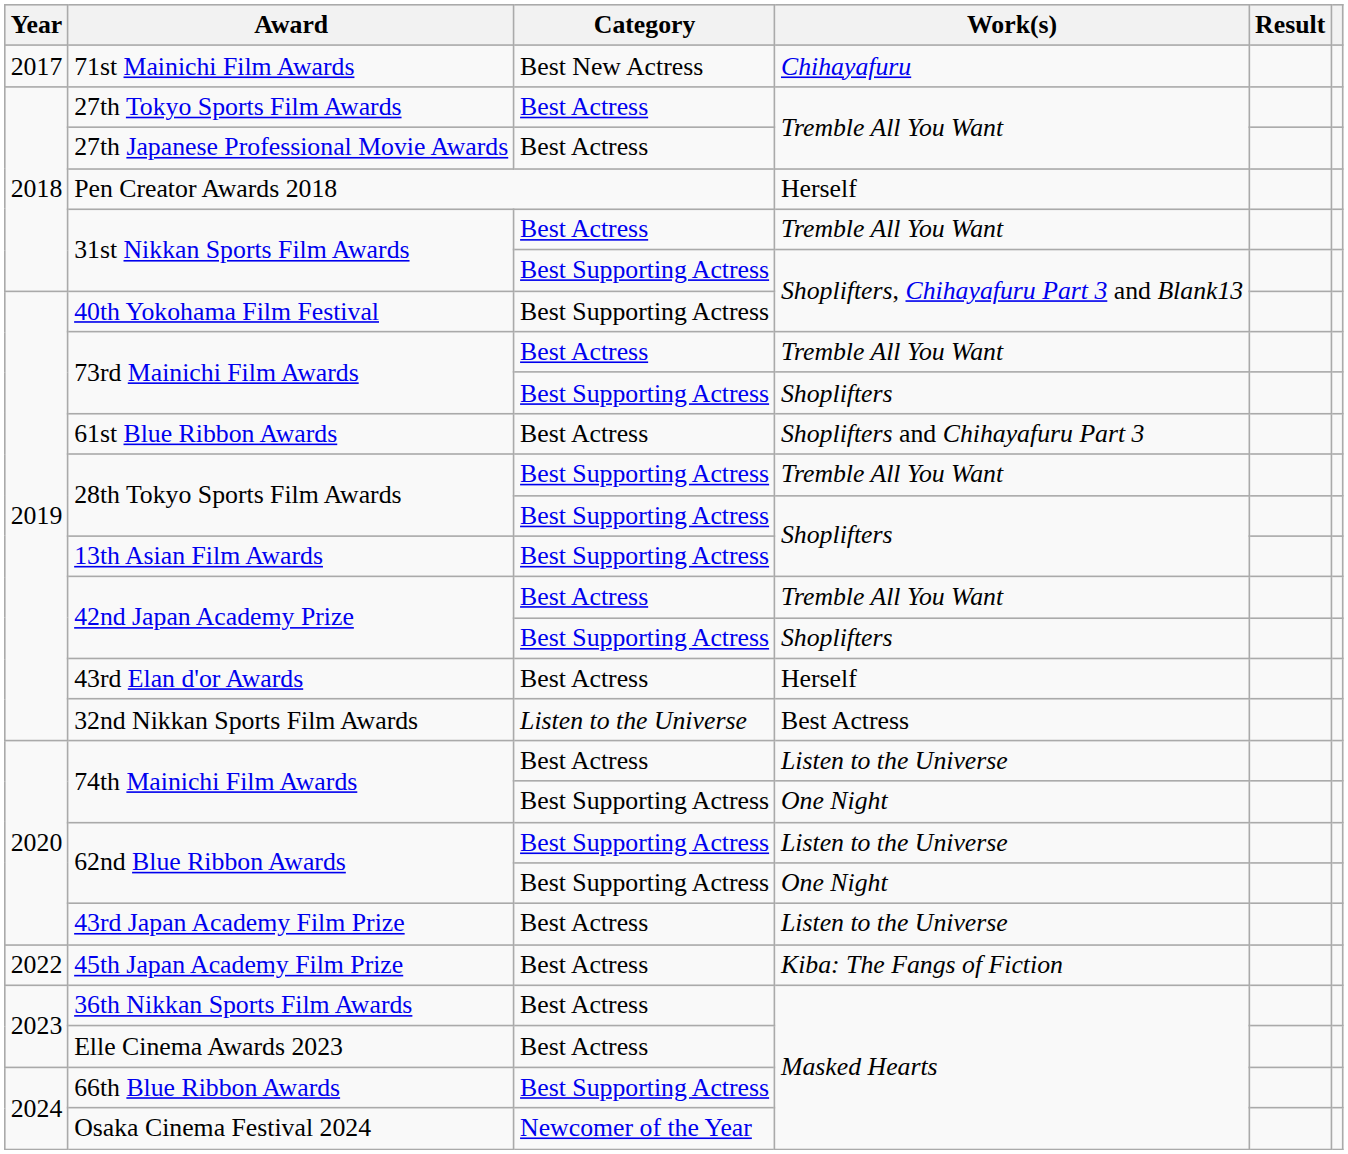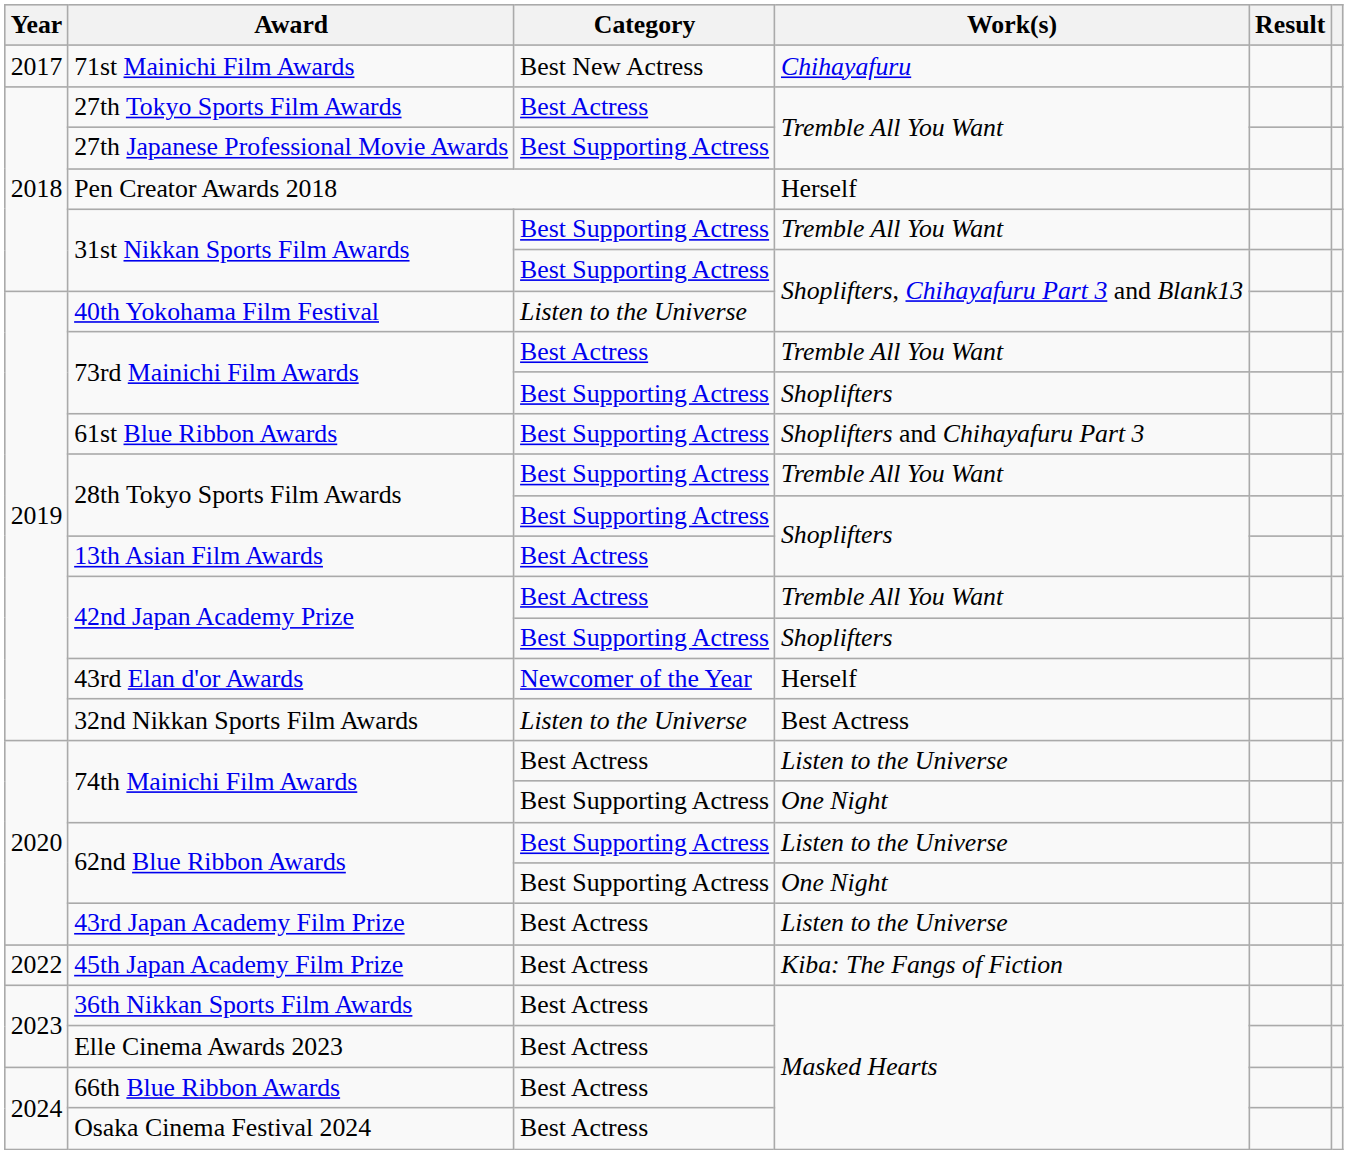 <table class="wikitable sortable">
 <tr>
 <th>Year</th>
 <th>Award</th>
 <th>Category</th>
 <th>Work(s)</th>
 <th>Result</th>
 <th class = "unsortable"></th>
 </tr>
 <tr>
 <td>2017</td>
 <td>71st <a href='#'>Mainichi Film Awards</a></td>
 <td>Best New Actress</td>
 <td><em><a href='#'>Chihayafuru</a></em></td>
 <td></td>
 <td></td>
 </tr>
 <tr>
 <td rowspan="5">2018</td>
 <td>27th <a href='#'>Tokyo Sports Film Awards</a></td>
 <td><a href='#'>Best Actress</a></td>
 <td rowspan="2"><em>Tremble All You Want</em></td>
 <td></td>
 <td></td>
 </tr>
 <tr>
 <td>27th <a href='#'>Japanese Professional Movie Awards</a></td>
-<td>Best Actress</td>
+<td><a href='#'>Best Supporting Actress</a></td>
 <td></td>
 <td></td>
 </tr>
 <tr>
 <td colspan="2">Pen Creator Awards 2018</td>
 <td>Herself</td>
 <td></td>
 <td></td>
 </tr>
 <tr>
 <td rowspan="2">31st <a href='#'>Nikkan Sports Film Awards</a></td>
-<td><a href='#'>Best Actress</a></td>
+<td><a href='#'>Best Supporting Actress</a></td>
 <td><em>Tremble All You Want</em></td>
 <td></td>
 <td></td>
 </tr>
 <tr>
 <td><a href='#'>Best Supporting Actress</a></td>
 <td rowspan="2"><em>Shoplifters</em>, <em><a href='#'>Chihayafuru Part 3</a></em> and <em>Blank13</em></td>
 <td></td>
 <td></td>
 </tr>
 <tr>
 <td rowspan="11">2019</td>
 <td><a href='#'>40th Yokohama Film Festival</a></td>
-<td>Best Supporting Actress</td>
+<td><em>Listen to the Universe </em></td>
 <td></td>
 <td></td>
 </tr>
 <tr>
 <td rowspan="2">73rd <a href='#'>Mainichi Film Awards</a></td>
 <td><a href='#'>Best Actress</a></td>
 <td><em>Tremble All You Want</em></td>
 <td></td>
 <td></td>
 </tr>
 <tr>
 <td><a href='#'>Best Supporting Actress</a></td>
 <td><em>Shoplifters</em></td>
 <td></td>
 <td></td>
 </tr>
 <tr>
 <td>61st <a href='#'>Blue Ribbon Awards</a></td>
-<td>Best Actress</td>
+<td><a href='#'>Best Supporting Actress</a></td>
 <td><em>Shoplifters</em> and <em>Chihayafuru Part 3</em></td>
 <td></td>
 <td></td>
 </tr>
 <tr>
 <td rowspan="2">28th Tokyo Sports Film Awards</td>
 <td><a href='#'>Best Supporting Actress</a></td>
 <td><em>Tremble All You Want</em></td>
 <td></td>
 <td></td>
 </tr>
 <tr>
 <td><a href='#'>Best Supporting Actress</a></td>
 <td rowspan="2"><em>Shoplifters</em></td>
 <td></td>
 <td></td>
 </tr>
 <tr>
 <td><a href='#'>13th Asian Film Awards</a></td>
-<td><a href='#'>Best Supporting Actress</a></td>
+<td><a href='#'>Best Actress</a></td>
 <td></td>
 <td></td>
 </tr>
 <tr>
 <td rowspan="2"><a href='#'>42nd Japan Academy Prize</a></td>
 <td><a href='#'>Best Actress</a></td>
 <td><em>Tremble All You Want</em></td>
 <td></td>
 <td></td>
 </tr>
 <tr>
 <td><a href='#'>Best Supporting Actress</a></td>
 <td><em>Shoplifters</em></td>
 <td></td>
 <td></td>
 </tr>
 <tr>
 <td>43rd <a href='#'>Elan d'or Awards</a></td>
-<td>Best Actress</td>
+<td><a href='#'>Newcomer of the Year</a></td>
 <td>Herself</td>
 <td></td>
 <td></td>
 </tr>
 <tr>
 <td>32nd Nikkan Sports Film Awards</td>
 <td><em>Listen to the Universe </em></td>
 <td>Best Actress</td>
 <td></td>
 <td></td>
 </tr>
 <tr>
 <td rowspan="5">2020</td>
 <td rowspan="2">74th <a href='#'>Mainichi Film Awards</a></td>
 <td>Best Actress</td>
 <td><em>Listen to the Universe</em></td>
 <td></td>
 <td></td>
 </tr>
 <tr>
 <td>Best Supporting Actress</td>
 <td><em>One Night</em></td>
 <td></td>
 <td></td>
 </tr>
 <tr>
 <td rowspan="2">62nd <a href='#'>Blue Ribbon Awards</a></td>
 <td><a href='#'>Best Supporting Actress</a></td>
 <td><em>Listen to the Universe</em></td>
 <td></td>
 <td></td>
 </tr>
 <tr>
 <td>Best Supporting Actress</td>
 <td><em>One Night</em></td>
 <td></td>
 <td></td>
 </tr>
 <tr>
 <td><a href='#'>43rd Japan Academy Film Prize</a></td>
 <td>Best Actress</td>
 <td><em>Listen to the Universe</em></td>
 <td></td>
 <td></td>
 </tr>
 <tr>
 <td>2022</td>
 <td><a href='#'>45th Japan Academy Film Prize</a></td>
 <td>Best Actress</td>
 <td><em>Kiba: The Fangs of Fiction</em></td>
 <td></td>
 <td></td>
 </tr>
 <tr>
 <td rowspan="2">2023</td>
 <td><a href='#'>36th Nikkan Sports Film Awards</a></td>
 <td>Best Actress</td>
 <td rowspan="5"><em>Masked Hearts</em></td>
 <td></td>
 <td></td>
 </tr>
 <tr>
 <td>Elle Cinema Awards 2023</td>
 <td>Best Actress</td>
 <td></td>
 <td></td>
 </tr>
 <tr>
 <td rowspan="2">2024</td>
 <td>66th <a href='#'>Blue Ribbon Awards</a></td>
-<td><a href='#'>Best Supporting Actress</a></td>
+<td>Best Actress</td>
 <td></td>
 <td></td>
 </tr>
 <tr>
 <td>Osaka Cinema Festival 2024</td>
-<td><a href='#'>Newcomer of the Year</a></td>
+<td>Best Actress</td>
 <td></td>
 <td></td>
 </tr>
 </table>
